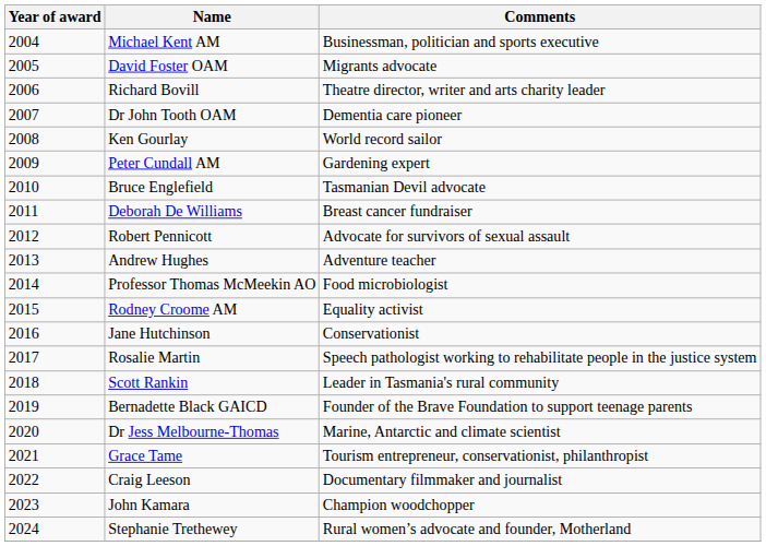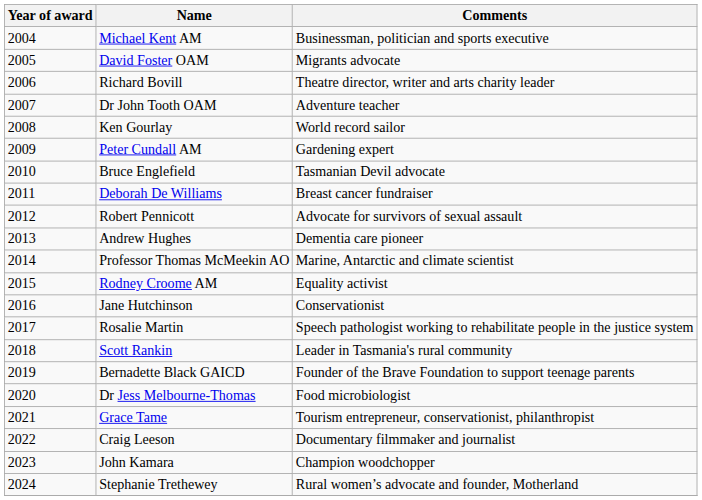 <table class=wikitable>
 <tr>
 <th>Year of award</th>
 <th>Name</th>
 <th>Comments</th>
 </tr>
 <tr>
 <td>2004</td>
 <td><a href='#'>Michael Kent</a> AM</td>
 <td>Businessman, politician and sports executive</td>
 </tr>
 <tr>
 <td>2005</td>
 <td><a href='#'>David Foster</a> OAM</td>
 <td>Migrants advocate</td>
 </tr>
 <tr>
 <td>2006</td>
 <td>Richard Bovill</td>
 <td>Theatre director, writer and arts charity leader</td>
 </tr>
 <tr>
 <td>2007</td>
 <td>Dr John Tooth OAM</td>
-<td>Dementia care pioneer</td>
+<td>Adventure teacher</td>
 </tr>
 <tr>
 <td>2008</td>
 <td>Ken Gourlay</td>
 <td>World record sailor</td>
 </tr>
 <tr>
 <td>2009</td>
 <td><a href='#'>Peter Cundall</a> AM</td>
 <td>Gardening expert</td>
 </tr>
 <tr>
 <td>2010</td>
 <td>Bruce Englefield</td>
 <td>Tasmanian Devil advocate</td>
 </tr>
 <tr>
 <td>2011</td>
 <td><a href='#'>Deborah De Williams</a></td>
 <td>Breast cancer fundraiser</td>
 </tr>
 <tr>
 <td>2012</td>
 <td>Robert Pennicott</td>
 <td>Advocate for survivors of sexual assault</td>
 </tr>
 <tr>
 <td>2013</td>
 <td>Andrew Hughes</td>
-<td>Adventure teacher</td>
+<td>Dementia care pioneer</td>
 </tr>
 <tr>
 <td>2014</td>
 <td>Professor Thomas McMeekin AO</td>
-<td>Food microbiologist</td>
+<td>Marine, Antarctic and climate scientist</td>
 </tr>
 <tr>
 <td>2015</td>
 <td><a href='#'>Rodney Croome</a> AM</td>
 <td>Equality activist</td>
 </tr>
 <tr>
 <td>2016</td>
 <td>Jane Hutchinson</td>
 <td>Conservationist</td>
 </tr>
 <tr>
 <td>2017</td>
 <td>Rosalie Martin</td>
 <td>Speech pathologist working to rehabilitate people in the justice system</td>
 </tr>
 <tr>
 <td>2018</td>
 <td><a href='#'>Scott Rankin</a></td>
 <td>Leader in Tasmania's rural community</td>
 </tr>
 <tr>
 <td>2019</td>
 <td>Bernadette Black GAICD</td>
 <td>Founder of the Brave Foundation to support teenage parents</td>
 </tr>
 <tr>
 <td>2020</td>
 <td>Dr <a href='#'>Jess Melbourne-Thomas</a></td>
-<td>Marine, Antarctic and climate scientist</td>
+<td>Food microbiologist</td>
 </tr>
 <tr>
 <td>2021</td>
 <td><a href='#'>Grace Tame</a></td>
 <td>Tourism entrepreneur, conservationist, philanthropist</td>
 </tr>
 <tr>
 <td>2022</td>
 <td>Craig Leeson</td>
 <td>Documentary filmmaker and journalist</td>
 </tr>
 <tr>
 <td>2023</td>
 <td>John Kamara</td>
 <td>Champion woodchopper</td>
 </tr>
 <tr>
 <td>2024</td>
 <td>Stephanie Trethewey</td>
 <td>Rural women’s advocate and founder, Motherland</td>
 </tr>
 <tr>
 </tr>
 </table>
